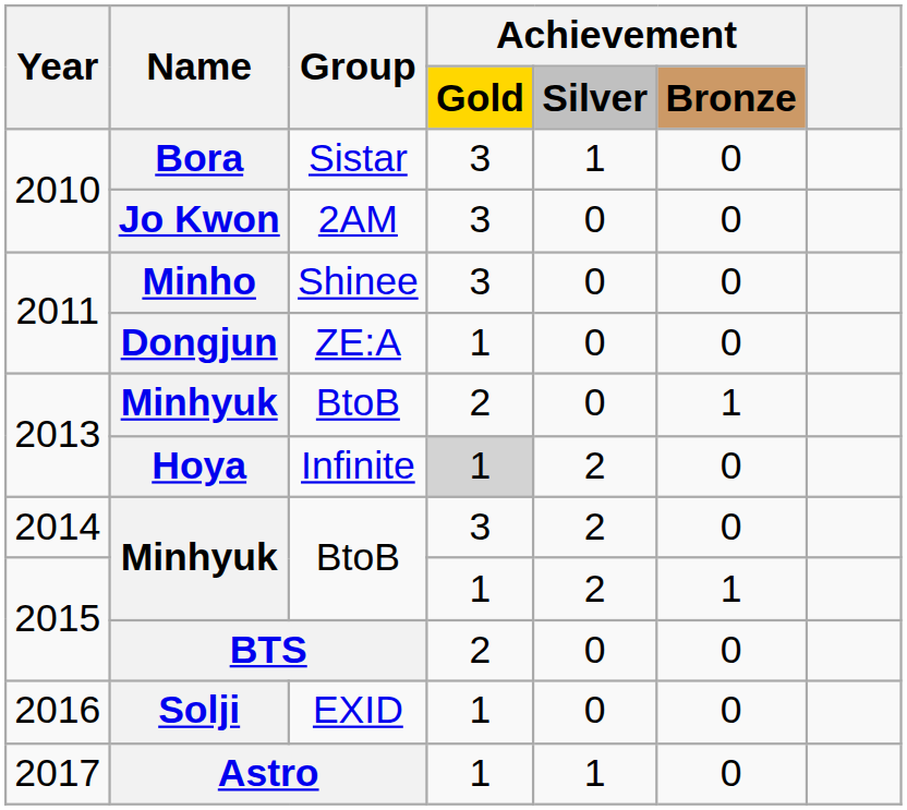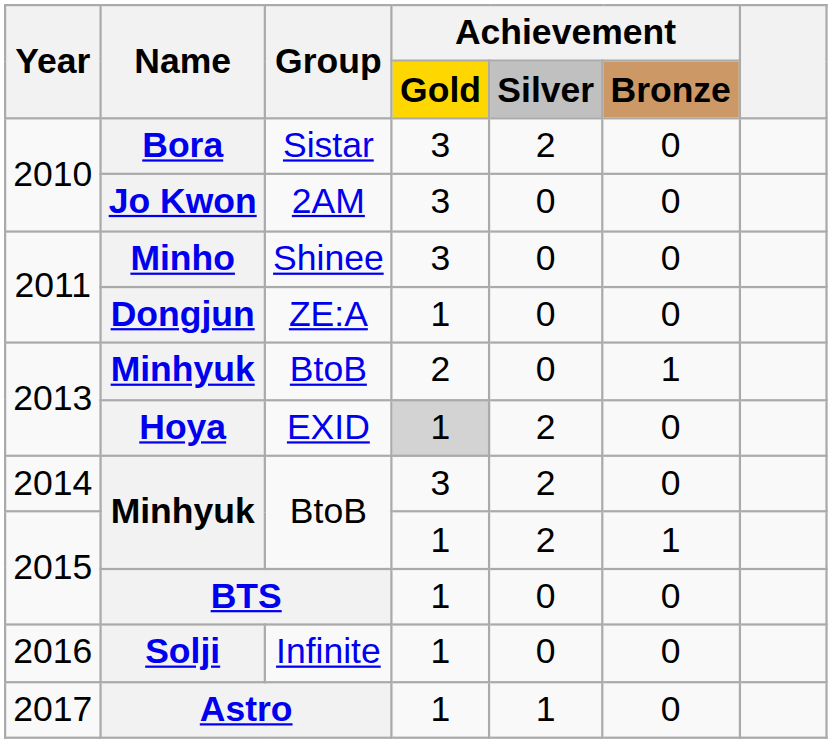 <table class="wikitable sortable" style="text-align:center;">
 <tr>
 <th scope="col" rowspan="2">Year</th>
 <th scope="col" rowspan="2">Name</th>
 <th scope="col" rowspan="2">Group</th>
 <th scope="col" colspan="3">Achievement</th>
 <th scope="col" rowspan="2" class="unsortable" style="width:2em"></th>
 </tr>
 <tr>
 <th scope="col" style="background-color:gold;"><strong>Gold</strong></th>
 <th scope="col" style="background-color:silver;"><strong>Silver</strong></th>
 <th scope="col" style="background-color:#cc9966;"><strong>Bronze</strong></th>
 </tr>
 <tr>
 <td rowspan="2">2010</td>
 <th><a href='#'>Bora</a></th>
 <td><a href='#'>Sistar</a></td>
 <td>3</td>
-<td>1</td>
+<td>2</td>
 <td>0</td>
 <td></td>
 </tr>
 <tr>
 <th><a href='#'>Jo Kwon</a></th>
 <td><a href='#'>2AM</a></td>
 <td>3</td>
 <td>0</td>
 <td>0</td>
 <td></td>
 </tr>
 <tr>
 <td rowspan="2">2011</td>
 <th><a href='#'>Minho</a></th>
 <td><a href='#'>Shinee</a></td>
 <td>3</td>
 <td>0</td>
 <td>0</td>
 <td></td>
 </tr>
 <tr>
 <th><a href='#'>Dongjun</a></th>
 <td><a href='#'>ZE:A</a></td>
 <td>1</td>
 <td>0</td>
 <td>0</td>
 <td></td>
 </tr>
 <tr>
 <td rowspan="2">2013</td>
 <th><a href='#'>Minhyuk</a></th>
 <td><a href='#'>BtoB</a></td>
 <td>2</td>
 <td>0</td>
 <td>1</td>
 <td></td>
 </tr>
 <tr>
 <th><a href='#'>Hoya</a></th>
-<td><a href='#'>Infinite</a></td>
+<td><a href='#'>EXID</a></td>
 <td style="background: lightgrey;">1</td>
 <td>2</td>
 <td>0</td>
 <td></td>
 </tr>
 <tr>
 <td>2014</td>
 <th rowspan="2">Minhyuk</th>
 <td rowspan="2">BtoB</td>
 <td>3</td>
 <td>2</td>
 <td>0</td>
 <td></td>
 </tr>
 <tr>
 <td rowspan="2">2015</td>
 <td>1</td>
 <td>2</td>
 <td>1</td>
 <td></td>
 </tr>
 <tr>
 <th colspan="2"><a href='#'>BTS</a></th>
-<td>2</td>
+<td>1</td>
 <td>0</td>
 <td>0</td>
 <td></td>
 </tr>
 <tr>
 <td>2016</td>
 <th><a href='#'>Solji</a></th>
-<td><a href='#'>EXID</a></td>
+<td><a href='#'>Infinite</a></td>
 <td>1</td>
 <td>0</td>
 <td>0</td>
 <td></td>
 </tr>
 <tr>
 <td>2017</td>
 <th colspan="2"><a href='#'>Astro</a></th>
 <td>1</td>
 <td>1</td>
 <td>0</td>
 <td></td>
 </tr>
 </table>
